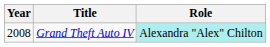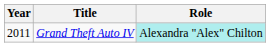 <table class="wikitable sortable">
 <tr>
 <th>Year</th>
 <th>Title</th>
 <th class="unsortable">Role</th>
 </tr>
 <tr>
-<td>2008</td>
+<td>2011</td>
 <td><em><a href='#'>Grand Theft Auto IV</a></em></td>
 <td style="background: paleturquoise;">Alexandra "Alex" Chilton</td>
 </tr>
 </table>
